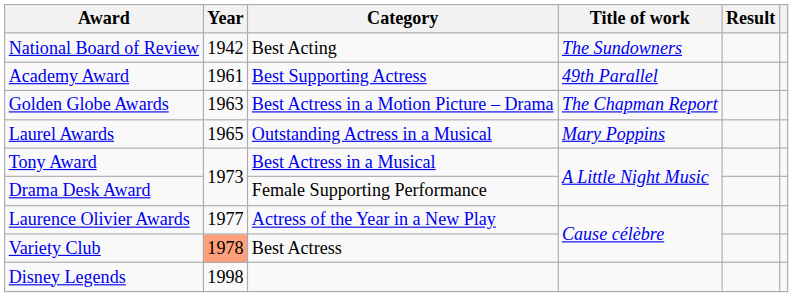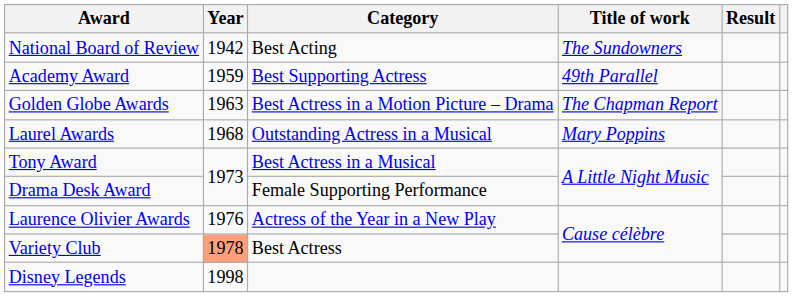 <table class="wikitable sortable">
 <tr>
 <th>Award</th>
 <th>Year</th>
 <th>Category</th>
 <th>Title of work</th>
 <th>Result</th>
 <th></th>
 </tr>
 <tr>
 <td><a href='#'>National Board of Review</a></td>
 <td>1942</td>
 <td>Best Acting</td>
 <td><em><a href='#'>The Sundowners</a></em></td>
 <td></td>
 <td style="text-align:center;"></td>
 </tr>
 <tr>
 <td><a href='#'>Academy Award</a></td>
-<td>1961</td>
+<td>1959</td>
 <td><a href='#'>Best Supporting Actress</a></td>
 <td><em><a href='#'>49th Parallel</a></em></td>
 <td></td>
 <td style="text-align:center;"></td>
 </tr>
 <tr>
 <td><a href='#'>Golden Globe Awards</a></td>
 <td>1963</td>
 <td><a href='#'>Best Actress in a Motion Picture – Drama</a></td>
 <td><em><a href='#'>The Chapman Report</a></em></td>
 <td></td>
 <td style="text-align:center;"></td>
 </tr>
 <tr>
 <td><a href='#'>Laurel Awards</a></td>
-<td>1965</td>
+<td>1968</td>
 <td><a href='#'>Outstanding Actress in a Musical</a></td>
 <td><em><a href='#'>Mary Poppins</a></em></td>
 <td></td>
 <td style="text-align:center;"></td>
 </tr>
 <tr>
 <td><a href='#'>Tony Award</a></td>
 <td rowspan="2">1973</td>
 <td><a href='#'>Best Actress in a Musical</a></td>
 <td rowspan="2"><em><a href='#'>A Little Night Music</a></em></td>
 <td></td>
 <td style="text-align:center;"></td>
 </tr>
 <tr>
 <td><a href='#'>Drama Desk Award</a></td>
 <td>Female Supporting Performance</td>
 <td></td>
 <td style="text-align:center;"></td>
 </tr>
 <tr>
 <td><a href='#'>Laurence Olivier Awards</a></td>
-<td>1977</td>
+<td>1976</td>
 <td><a href='#'>Actress of the Year in a New Play</a></td>
 <td rowspan="2"><em><a href='#'>Cause célèbre</a></em></td>
 <td></td>
 <td style="text-align:center;"></td>
 </tr>
 <tr>
 <td><a href='#'>Variety Club</a></td>
 <td style="background: lightsalmon;">1978</td>
 <td>Best Actress</td>
 <td></td>
 <td style="text-align:center;"></td>
 </tr>
 <tr>
 <td><a href='#'>Disney Legends</a></td>
 <td>1998</td>
 <td></td>
 <td></td>
 <td></td>
 <td style="text-align:center;"></td>
 </tr>
 </table>
